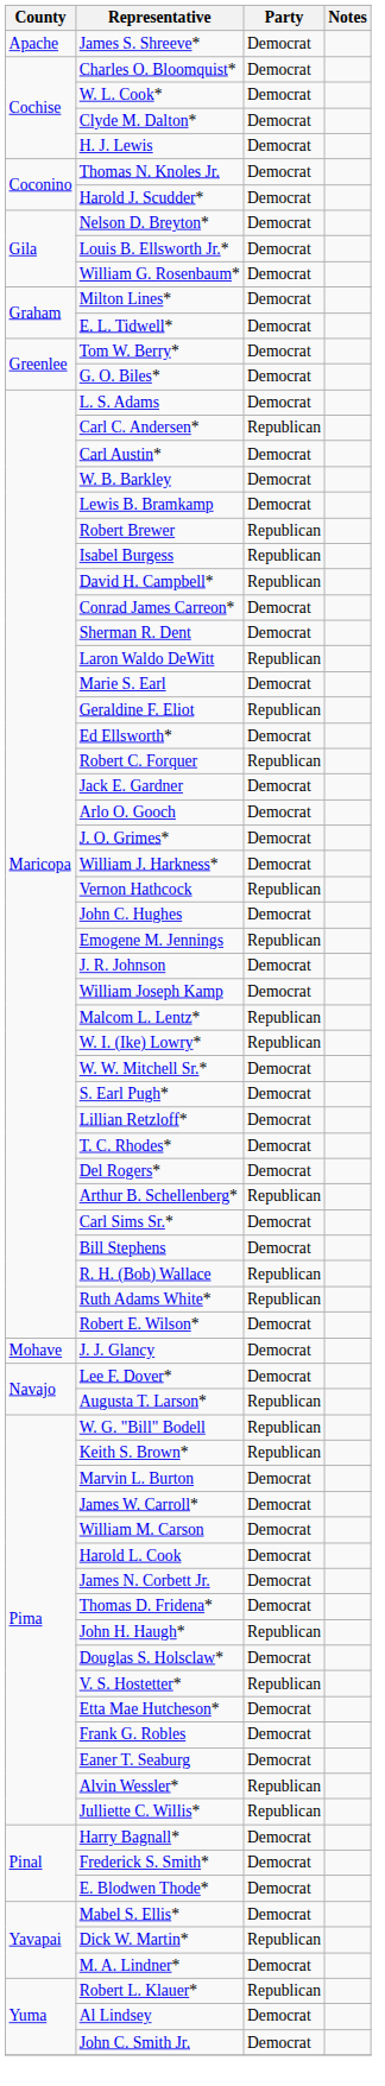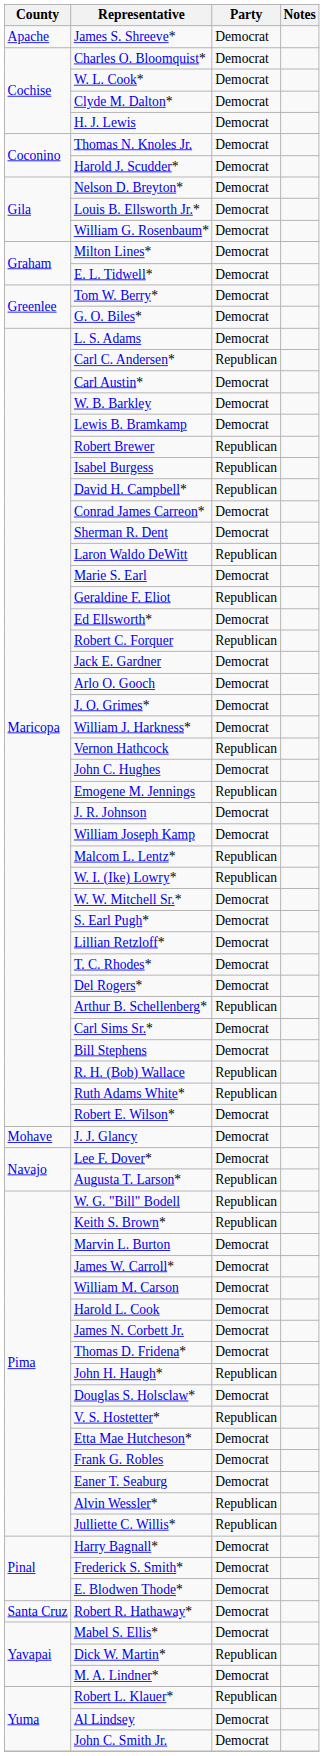 <table class="wikitable">
 <tr>
 <th>County</th>
 <th>Representative</th>
 <th>Party</th>
 <th>Notes</th>
 </tr>
 <tr>
 <td><a href='#'>Apache</a></td>
 <td><a href='#'>James S. Shreeve</a>*</td>
 <td>Democrat</td>
 <td></td>
 </tr>
 <tr>
 <td rowspan="4"><a href='#'>Cochise</a></td>
 <td><a href='#'>Charles O. Bloomquist</a>*</td>
 <td>Democrat</td>
 <td></td>
 </tr>
 <tr>
 <td><a href='#'>W. L. Cook</a>*</td>
 <td>Democrat</td>
 <td></td>
 </tr>
 <tr>
 <td><a href='#'>Clyde M. Dalton</a>*</td>
 <td>Democrat</td>
 <td></td>
 </tr>
 <tr>
 <td><a href='#'>H. J. Lewis</a></td>
 <td>Democrat</td>
 <td></td>
 </tr>
 <tr>
 <td rowspan="2"><a href='#'>Coconino</a></td>
 <td><a href='#'>Thomas N. Knoles Jr.</a></td>
 <td>Democrat</td>
 <td></td>
 </tr>
 <tr>
 <td><a href='#'>Harold J. Scudder</a>*</td>
 <td>Democrat</td>
 <td></td>
 </tr>
 <tr>
 <td rowspan="3"><a href='#'>Gila</a></td>
 <td><a href='#'>Nelson D. Breyton</a>*</td>
 <td>Democrat</td>
 <td></td>
 </tr>
 <tr>
 <td><a href='#'>Louis B. Ellsworth Jr.</a>*</td>
 <td>Democrat</td>
 <td></td>
 </tr>
 <tr>
 <td><a href='#'>William G. Rosenbaum</a>*</td>
 <td>Democrat</td>
 <td></td>
 </tr>
 <tr>
 <td rowspan="2"><a href='#'>Graham</a></td>
 <td><a href='#'>Milton Lines</a>*</td>
 <td>Democrat</td>
 <td></td>
 </tr>
 <tr>
 <td><a href='#'>E. L. Tidwell</a>*</td>
 <td>Democrat</td>
 <td></td>
 </tr>
 <tr>
 <td rowspan="2"><a href='#'>Greenlee</a></td>
 <td><a href='#'>Tom W. Berry</a>*</td>
 <td>Democrat</td>
 <td></td>
 </tr>
 <tr>
 <td><a href='#'>G. O. Biles</a>*</td>
 <td>Democrat</td>
 <td></td>
 </tr>
 <tr>
 <td rowspan="37"><a href='#'>Maricopa</a></td>
 <td><a href='#'>L. S. Adams</a></td>
 <td>Democrat</td>
 <td></td>
 </tr>
 <tr>
 <td><a href='#'>Carl C. Andersen</a>*</td>
 <td>Republican</td>
 <td></td>
 </tr>
 <tr>
 <td><a href='#'>Carl Austin</a>*</td>
 <td>Democrat</td>
 <td></td>
 </tr>
 <tr>
 <td><a href='#'>W. B. Barkley</a></td>
 <td>Democrat</td>
 <td></td>
 </tr>
 <tr>
 <td><a href='#'>Lewis B. Bramkamp</a></td>
 <td>Democrat</td>
 <td></td>
 </tr>
 <tr>
 <td><a href='#'>Robert Brewer</a></td>
 <td>Republican</td>
 <td></td>
 </tr>
 <tr>
 <td><a href='#'>Isabel Burgess</a></td>
 <td>Republican</td>
 <td></td>
 </tr>
 <tr>
 <td><a href='#'>David H. Campbell</a>*</td>
 <td>Republican</td>
 <td></td>
 </tr>
 <tr>
 <td><a href='#'>Conrad James Carreon</a>*</td>
 <td>Democrat</td>
 <td></td>
 </tr>
 <tr>
 <td><a href='#'>Sherman R. Dent</a></td>
 <td>Democrat</td>
 <td></td>
 </tr>
 <tr>
 <td><a href='#'>Laron Waldo DeWitt</a></td>
 <td>Republican</td>
 <td></td>
 </tr>
 <tr>
 <td><a href='#'>Marie S. Earl</a></td>
 <td>Democrat</td>
 <td></td>
 </tr>
 <tr>
 <td><a href='#'>Geraldine F. Eliot</a></td>
 <td>Republican</td>
 <td></td>
 </tr>
 <tr>
 <td><a href='#'>Ed Ellsworth</a>*</td>
 <td>Democrat</td>
 <td></td>
 </tr>
 <tr>
 <td><a href='#'>Robert C. Forquer</a></td>
 <td>Republican</td>
 <td></td>
 </tr>
 <tr>
 <td><a href='#'>Jack E. Gardner</a></td>
 <td>Democrat</td>
 <td></td>
 </tr>
 <tr>
 <td><a href='#'>Arlo O. Gooch</a></td>
 <td>Democrat</td>
 <td></td>
 </tr>
 <tr>
 <td><a href='#'>J. O. Grimes</a>*</td>
 <td>Democrat</td>
 <td></td>
 </tr>
 <tr>
 <td><a href='#'>William J. Harkness</a>*</td>
 <td>Democrat</td>
 <td></td>
 </tr>
 <tr>
 <td><a href='#'>Vernon Hathcock</a></td>
 <td>Republican</td>
 <td></td>
 </tr>
 <tr>
 <td><a href='#'>John C. Hughes</a></td>
 <td>Democrat</td>
 <td></td>
 </tr>
 <tr>
 <td><a href='#'>Emogene M. Jennings</a></td>
 <td>Republican</td>
 <td></td>
 </tr>
 <tr>
 <td><a href='#'>J. R. Johnson</a></td>
 <td>Democrat</td>
 <td></td>
 </tr>
 <tr>
 <td><a href='#'>William Joseph Kamp</a></td>
 <td>Democrat</td>
 <td></td>
 </tr>
 <tr>
 <td><a href='#'>Malcom L. Lentz</a>*</td>
 <td>Republican</td>
 <td></td>
 </tr>
 <tr>
 <td><a href='#'>W. I. (Ike) Lowry</a>*</td>
 <td>Republican</td>
 <td></td>
 </tr>
 <tr>
 <td><a href='#'>W. W. Mitchell Sr.</a>*</td>
 <td>Democrat</td>
 <td></td>
 </tr>
 <tr>
 <td><a href='#'>S. Earl Pugh</a>*</td>
 <td>Democrat</td>
 <td></td>
 </tr>
 <tr>
 <td><a href='#'>Lillian Retzloff</a>*</td>
 <td>Democrat</td>
 <td></td>
 </tr>
 <tr>
 <td><a href='#'>T. C. Rhodes</a>*</td>
 <td>Democrat</td>
 <td></td>
 </tr>
 <tr>
 <td><a href='#'>Del Rogers</a>*</td>
 <td>Democrat</td>
 <td></td>
 </tr>
 <tr>
 <td><a href='#'>Arthur B. Schellenberg</a>*</td>
 <td>Republican</td>
 <td></td>
 </tr>
 <tr>
 <td><a href='#'>Carl Sims Sr.</a>*</td>
 <td>Democrat</td>
 <td></td>
 </tr>
 <tr>
 <td><a href='#'>Bill Stephens</a></td>
 <td>Democrat</td>
 <td></td>
 </tr>
 <tr>
 <td><a href='#'>R. H. (Bob) Wallace</a></td>
 <td>Republican</td>
 <td></td>
 </tr>
 <tr>
 <td><a href='#'>Ruth Adams White</a>*</td>
 <td>Republican</td>
 <td></td>
 </tr>
 <tr>
 <td><a href='#'>Robert E. Wilson</a>*</td>
 <td>Democrat</td>
 <td></td>
 </tr>
 <tr>
 <td><a href='#'>Mohave</a></td>
 <td><a href='#'>J. J. Glancy</a></td>
 <td>Democrat</td>
 <td></td>
 </tr>
 <tr>
 <td rowspan="2"><a href='#'>Navajo</a></td>
 <td><a href='#'>Lee F. Dover</a>*</td>
 <td>Democrat</td>
 <td></td>
 </tr>
 <tr>
 <td><a href='#'>Augusta T. Larson</a>*</td>
 <td>Republican</td>
 <td></td>
 </tr>
 <tr>
 <td rowspan="16"><a href='#'>Pima</a></td>
 <td><a href='#'>W. G. "Bill" Bodell</a></td>
 <td>Republican</td>
 <td></td>
 </tr>
 <tr>
 <td><a href='#'>Keith S. Brown</a>*</td>
 <td>Republican</td>
 <td></td>
 </tr>
 <tr>
 <td><a href='#'>Marvin L. Burton</a></td>
 <td>Democrat</td>
 <td></td>
 </tr>
 <tr>
 <td><a href='#'>James W. Carroll</a>*</td>
 <td>Democrat</td>
 <td></td>
 </tr>
 <tr>
 <td><a href='#'>William M. Carson</a></td>
 <td>Democrat</td>
 <td></td>
 </tr>
 <tr>
 <td><a href='#'>Harold L. Cook</a></td>
 <td>Democrat</td>
 <td></td>
 </tr>
 <tr>
 <td><a href='#'>James N. Corbett Jr.</a></td>
 <td>Democrat</td>
 <td></td>
 </tr>
 <tr>
 <td><a href='#'>Thomas D. Fridena</a>*</td>
 <td>Democrat</td>
 <td></td>
 </tr>
 <tr>
 <td><a href='#'>John H. Haugh</a>*</td>
 <td>Republican</td>
 <td></td>
 </tr>
 <tr>
 <td><a href='#'>Douglas S. Holsclaw</a>*</td>
 <td>Democrat</td>
 <td></td>
 </tr>
 <tr>
 <td><a href='#'>V. S. Hostetter</a>*</td>
 <td>Republican</td>
 <td></td>
 </tr>
 <tr>
 <td><a href='#'>Etta Mae Hutcheson</a>*</td>
 <td>Democrat</td>
 <td></td>
 </tr>
 <tr>
 <td><a href='#'>Frank G. Robles</a></td>
 <td>Democrat</td>
 <td></td>
 </tr>
 <tr>
 <td><a href='#'>Eaner T. Seaburg</a></td>
 <td>Democrat</td>
 <td></td>
 </tr>
 <tr>
 <td><a href='#'>Alvin Wessler</a>*</td>
 <td>Republican</td>
 <td></td>
 </tr>
 <tr>
 <td><a href='#'>Julliette C. Willis</a>*</td>
 <td>Republican</td>
 <td></td>
 </tr>
 <tr>
 <td rowspan="3"><a href='#'>Pinal</a></td>
 <td><a href='#'>Harry Bagnall</a>*</td>
 <td>Democrat</td>
 <td></td>
 </tr>
 <tr>
 <td><a href='#'>Frederick S. Smith</a>*</td>
 <td>Democrat</td>
 <td></td>
 </tr>
 <tr>
 <td><a href='#'>E. Blodwen Thode</a>*</td>
 <td>Democrat</td>
 <td></td>
 </tr>
 <tr>
+<td><a href='#'>Santa Cruz</a></td>
+<td><a href='#'>Robert R. Hathaway</a>*</td>
+<td>Democrat</td>
+<td></td>
+</tr>
+<tr>
 <td rowspan="3"><a href='#'>Yavapai</a></td>
 <td><a href='#'>Mabel S. Ellis</a>*</td>
 <td>Democrat</td>
 <td></td>
 </tr>
 <tr>
 <td><a href='#'>Dick W. Martin</a>*</td>
 <td>Republican</td>
 <td></td>
 </tr>
 <tr>
 <td><a href='#'>M. A. Lindner</a>*</td>
 <td>Democrat</td>
 <td></td>
 </tr>
 <tr>
 <td rowspan="3"><a href='#'>Yuma</a></td>
 <td><a href='#'>Robert L. Klauer</a>*</td>
 <td>Republican</td>
 <td></td>
 </tr>
 <tr>
 <td><a href='#'>Al Lindsey</a></td>
 <td>Democrat</td>
 <td></td>
 </tr>
 <tr>
 <td><a href='#'>John C. Smith Jr.</a></td>
 <td>Democrat</td>
 <td></td>
 </tr>
 <tr>
 </tr>
 </table>
